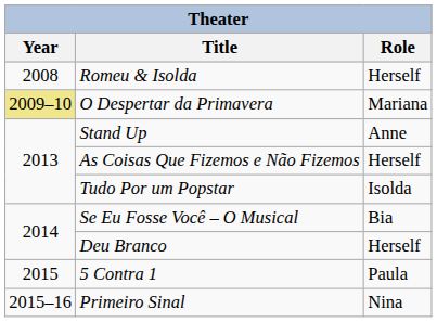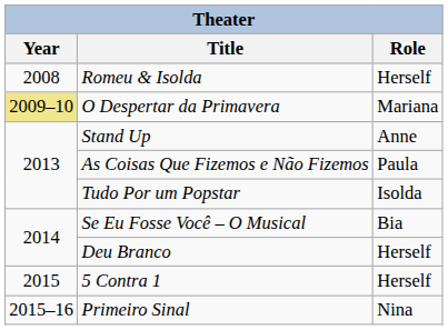 <table class="wikitable">
 <tr style="background:#ccc; text-align:center;">
 <th colspan="4" style="background: LightSteelBlue;">Theater</th>
 </tr>
 <tr style="background:#ccc; text-align:center;">
 <th>Year</th>
 <th>Title</th>
 <th>Role</th>
 </tr>
 <tr>
 <td style="text-align:center;">2008</td>
 <td><em>Romeu & Isolda</em></td>
 <td>Herself</td>
 </tr>
 <tr>
 <td style="background: khaki;">2009–10</td>
 <td><em>O Despertar da Primavera</em></td>
 <td>Mariana</td>
 </tr>
 <tr>
 <td style="text-align:center;" rowspan=3>2013</td>
 <td><em>Stand Up</em></td>
 <td>Anne</td>
 </tr>
 <tr>
 <td><em>As Coisas Que Fizemos e Não Fizemos</em></td>
-<td>Herself</td>
+<td>Paula</td>
 </tr>
 <tr>
 <td><em>Tudo Por um Popstar</em></td>
 <td>Isolda</td>
 </tr>
 <tr>
 <td style="text-align:center;" rowspan=2>2014</td>
 <td><em>Se Eu Fosse Você – O Musical</em></td>
 <td>Bia</td>
 </tr>
 <tr>
 <td><em>Deu Branco</em></td>
 <td>Herself</td>
 </tr>
 <tr>
 <td style="text-align:center;">2015</td>
 <td><em>5 Contra 1</em></td>
-<td>Paula</td>
+<td>Herself</td>
 </tr>
 <tr>
 <td>2015–16</td>
 <td><em>Primeiro Sinal</em></td>
 <td>Nina</td>
 </tr>
 </table>
